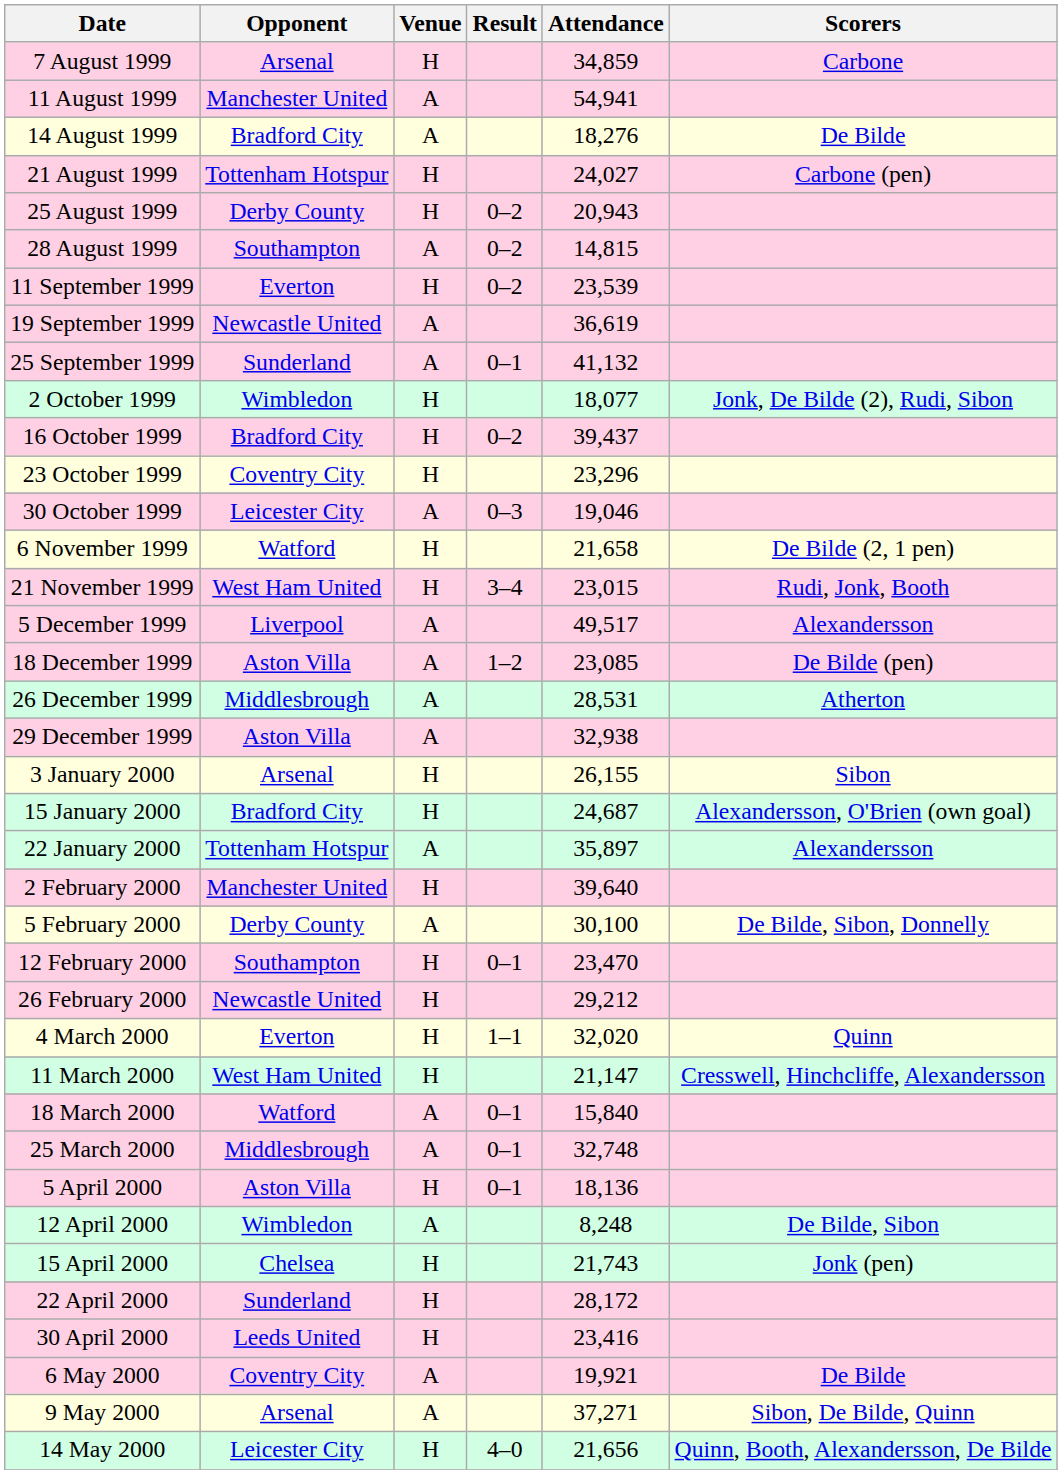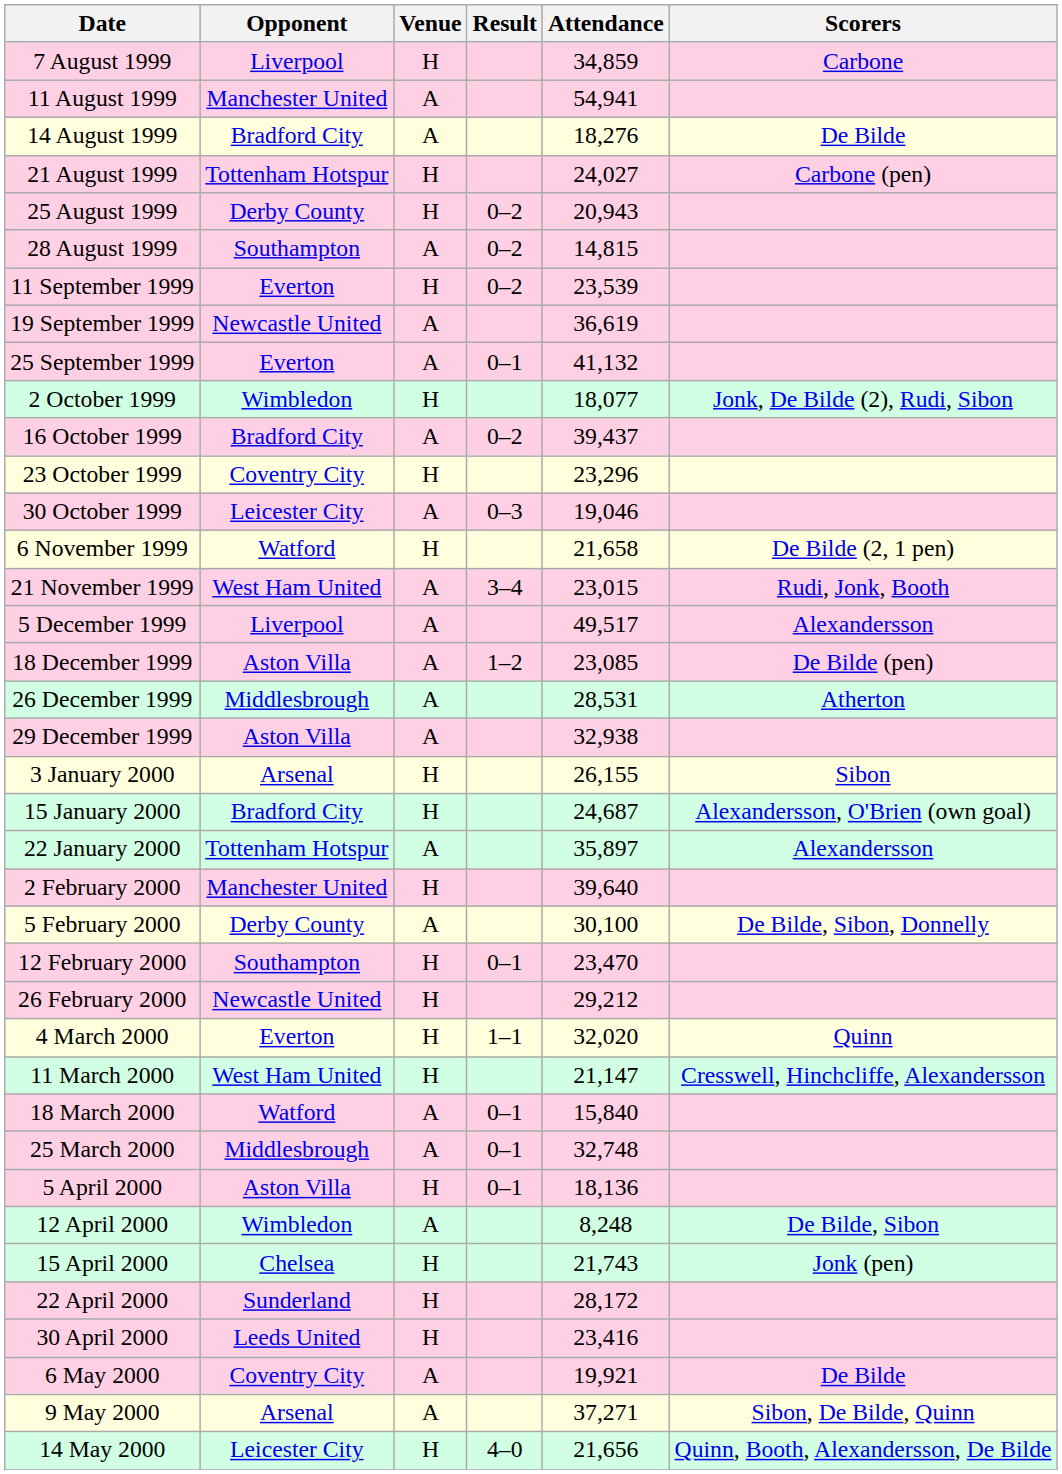 <table class="wikitable sortable" style="text-align:center;">
 <tr>
 <th>Date</th>
 <th>Opponent</th>
 <th>Venue</th>
 <th>Result</th>
 <th>Attendance</th>
 <th>Scorers</th>
 </tr>
 <tr style="background:#ffd0e3;">
 <td>7 August 1999</td>
-<td><a href='#'>Arsenal</a></td>
+<td><a href='#'>Liverpool</a></td>
 <td>H</td>
 <td></td>
 <td>34,859</td>
 <td><a href='#'>Carbone</a></td>
 </tr>
 <tr style="background:#ffd0e3;">
 <td>11 August 1999</td>
 <td><a href='#'>Manchester United</a></td>
 <td>A</td>
 <td></td>
 <td>54,941</td>
 <td></td>
 </tr>
 <tr style="background:#ffd;">
 <td>14 August 1999</td>
 <td><a href='#'>Bradford City</a></td>
 <td>A</td>
 <td></td>
 <td>18,276</td>
 <td><a href='#'>De Bilde</a></td>
 </tr>
 <tr style="background:#ffd0e3;">
 <td>21 August 1999</td>
 <td><a href='#'>Tottenham Hotspur</a></td>
 <td>H</td>
 <td></td>
 <td>24,027</td>
 <td><a href='#'>Carbone</a> (pen)</td>
 </tr>
 <tr style="background:#ffd0e3;">
 <td>25 August 1999</td>
 <td><a href='#'>Derby County</a></td>
 <td>H</td>
 <td>0–2</td>
 <td>20,943</td>
 <td></td>
 </tr>
 <tr style="background:#ffd0e3;">
 <td>28 August 1999</td>
 <td><a href='#'>Southampton</a></td>
 <td>A</td>
 <td>0–2</td>
 <td>14,815</td>
 <td></td>
 </tr>
 <tr style="background:#ffd0e3;">
 <td>11 September 1999</td>
 <td><a href='#'>Everton</a></td>
 <td>H</td>
 <td>0–2</td>
 <td>23,539</td>
 <td></td>
 </tr>
 <tr style="background:#ffd0e3;">
 <td>19 September 1999</td>
 <td><a href='#'>Newcastle United</a></td>
 <td>A</td>
 <td></td>
 <td>36,619</td>
 <td></td>
 </tr>
 <tr style="background:#ffd0e3;">
 <td>25 September 1999</td>
-<td><a href='#'>Sunderland</a></td>
+<td><a href='#'>Everton</a></td>
 <td>A</td>
 <td>0–1</td>
 <td>41,132</td>
 <td></td>
 </tr>
 <tr style="background:#d0ffe3;">
 <td>2 October 1999</td>
 <td><a href='#'>Wimbledon</a></td>
 <td>H</td>
 <td></td>
 <td>18,077</td>
 <td><a href='#'>Jonk</a>, <a href='#'>De Bilde</a> (2), <a href='#'>Rudi</a>, <a href='#'>Sibon</a></td>
 </tr>
 <tr style="background:#ffd0e3;">
 <td>16 October 1999</td>
 <td><a href='#'>Bradford City</a></td>
-<td>H</td>
+<td>A</td>
 <td>0–2</td>
 <td>39,437</td>
 <td></td>
 </tr>
 <tr style="background:#ffd;">
 <td>23 October 1999</td>
 <td><a href='#'>Coventry City</a></td>
 <td>H</td>
 <td></td>
 <td>23,296</td>
 <td></td>
 </tr>
 <tr style="background:#ffd0e3;">
 <td>30 October 1999</td>
 <td><a href='#'>Leicester City</a></td>
 <td>A</td>
 <td>0–3</td>
 <td>19,046</td>
 <td></td>
 </tr>
 <tr style="background:#ffd;">
 <td>6 November 1999</td>
 <td><a href='#'>Watford</a></td>
 <td>H</td>
 <td></td>
 <td>21,658</td>
 <td><a href='#'>De Bilde</a> (2, 1 pen)</td>
 </tr>
 <tr style="background:#ffd0e3;">
 <td>21 November 1999</td>
 <td><a href='#'>West Ham United</a></td>
-<td>H</td>
+<td>A</td>
 <td>3–4</td>
 <td>23,015</td>
 <td><a href='#'>Rudi</a>, <a href='#'>Jonk</a>, <a href='#'>Booth</a></td>
 </tr>
 <tr style="background:#ffd0e3;">
 <td>5 December 1999</td>
 <td><a href='#'>Liverpool</a></td>
 <td>A</td>
 <td></td>
 <td>49,517</td>
 <td><a href='#'>Alexandersson</a></td>
 </tr>
 <tr style="background:#ffd0e3;">
 <td>18 December 1999</td>
 <td><a href='#'>Aston Villa</a></td>
 <td>A</td>
 <td>1–2</td>
 <td>23,085</td>
 <td><a href='#'>De Bilde</a> (pen)</td>
 </tr>
 <tr style="background:#d0ffe3;">
 <td>26 December 1999</td>
 <td><a href='#'>Middlesbrough</a></td>
 <td>A</td>
 <td></td>
 <td>28,531</td>
 <td><a href='#'>Atherton</a></td>
 </tr>
 <tr style="background:#ffd0e3;">
 <td>29 December 1999</td>
 <td><a href='#'>Aston Villa</a></td>
 <td>A</td>
 <td></td>
 <td>32,938</td>
 <td></td>
 </tr>
 <tr style="background:#ffd;">
 <td>3 January 2000</td>
 <td><a href='#'>Arsenal</a></td>
 <td>H</td>
 <td></td>
 <td>26,155</td>
 <td><a href='#'>Sibon</a></td>
 </tr>
 <tr style="background:#d0ffe3;">
 <td>15 January 2000</td>
 <td><a href='#'>Bradford City</a></td>
 <td>H</td>
 <td></td>
 <td>24,687</td>
 <td><a href='#'>Alexandersson</a>, <a href='#'>O'Brien</a> (own goal)</td>
 </tr>
 <tr style="background:#d0ffe3;">
 <td>22 January 2000</td>
 <td><a href='#'>Tottenham Hotspur</a></td>
 <td>A</td>
 <td></td>
 <td>35,897</td>
 <td><a href='#'>Alexandersson</a></td>
 </tr>
 <tr style="background:#ffd0e3;">
 <td>2 February 2000</td>
 <td><a href='#'>Manchester United</a></td>
 <td>H</td>
 <td></td>
 <td>39,640</td>
 <td></td>
 </tr>
 <tr style="background:#ffd;">
 <td>5 February 2000</td>
 <td><a href='#'>Derby County</a></td>
 <td>A</td>
 <td></td>
 <td>30,100</td>
 <td><a href='#'>De Bilde</a>, <a href='#'>Sibon</a>, <a href='#'>Donnelly</a></td>
 </tr>
 <tr style="background:#ffd0e3;">
 <td>12 February 2000</td>
 <td><a href='#'>Southampton</a></td>
 <td>H</td>
 <td>0–1</td>
 <td>23,470</td>
 <td></td>
 </tr>
 <tr style="background:#ffd0e3;">
 <td>26 February 2000</td>
 <td><a href='#'>Newcastle United</a></td>
 <td>H</td>
 <td></td>
 <td>29,212</td>
 <td></td>
 </tr>
 <tr style="background:#ffd;">
 <td>4 March 2000</td>
 <td><a href='#'>Everton</a></td>
 <td>H</td>
 <td>1–1</td>
 <td>32,020</td>
 <td><a href='#'>Quinn</a></td>
 </tr>
 <tr style="background:#d0ffe3;">
 <td>11 March 2000</td>
 <td><a href='#'>West Ham United</a></td>
 <td>H</td>
 <td></td>
 <td>21,147</td>
 <td><a href='#'>Cresswell</a>, <a href='#'>Hinchcliffe</a>, <a href='#'>Alexandersson</a></td>
 </tr>
 <tr style="background:#ffd0e3;">
 <td>18 March 2000</td>
 <td><a href='#'>Watford</a></td>
 <td>A</td>
 <td>0–1</td>
 <td>15,840</td>
 <td></td>
 </tr>
 <tr style="background:#ffd0e3;">
 <td>25 March 2000</td>
 <td><a href='#'>Middlesbrough</a></td>
 <td>A</td>
 <td>0–1</td>
 <td>32,748</td>
 <td></td>
 </tr>
 <tr style="background:#ffd0e3;">
 <td>5 April 2000</td>
 <td><a href='#'>Aston Villa</a></td>
 <td>H</td>
 <td>0–1</td>
 <td>18,136</td>
 <td></td>
 </tr>
 <tr style="background:#d0ffe3;">
 <td>12 April 2000</td>
 <td><a href='#'>Wimbledon</a></td>
 <td>A</td>
 <td></td>
 <td>8,248</td>
 <td><a href='#'>De Bilde</a>, <a href='#'>Sibon</a></td>
 </tr>
 <tr style="background:#d0ffe3;">
 <td>15 April 2000</td>
 <td><a href='#'>Chelsea</a></td>
 <td>H</td>
 <td></td>
 <td>21,743</td>
 <td><a href='#'>Jonk</a> (pen)</td>
 </tr>
 <tr style="background:#ffd0e3;">
 <td>22 April 2000</td>
 <td><a href='#'>Sunderland</a></td>
 <td>H</td>
 <td></td>
 <td>28,172</td>
 <td></td>
 </tr>
 <tr style="background:#ffd0e3;">
 <td>30 April 2000</td>
 <td><a href='#'>Leeds United</a></td>
 <td>H</td>
 <td></td>
 <td>23,416</td>
 <td></td>
 </tr>
 <tr style="background:#ffd0e3;">
 <td>6 May 2000</td>
 <td><a href='#'>Coventry City</a></td>
 <td>A</td>
 <td></td>
 <td>19,921</td>
 <td><a href='#'>De Bilde</a></td>
 </tr>
 <tr style="background:#ffd;">
 <td>9 May 2000</td>
 <td><a href='#'>Arsenal</a></td>
 <td>A</td>
 <td></td>
 <td>37,271</td>
 <td><a href='#'>Sibon</a>, <a href='#'>De Bilde</a>, <a href='#'>Quinn</a></td>
 </tr>
 <tr style="background:#d0ffe3;">
 <td>14 May 2000</td>
 <td><a href='#'>Leicester City</a></td>
 <td>H</td>
 <td>4–0</td>
 <td>21,656</td>
 <td><a href='#'>Quinn</a>, <a href='#'>Booth</a>, <a href='#'>Alexandersson</a>, <a href='#'>De Bilde</a></td>
 </tr>
 </table>
